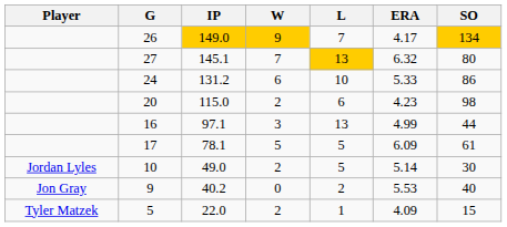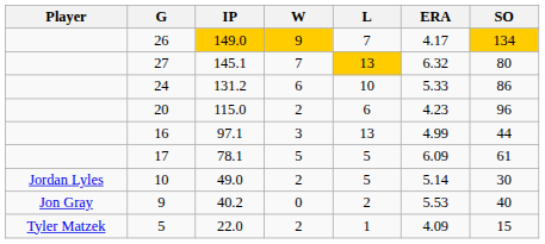 <table class="wikitable sortable">
 <tr>
 <th bgcolor="#DDDDFF" width="16%">Player</th>
 <th bgcolor="#DDDDFF" width="9%">G</th>
 <th bgcolor="#DDDDFF" width="9%">IP</th>
 <th bgcolor="#DDDDFF" width="9%">W</th>
 <th bgcolor="#DDDDFF" width="9%">L</th>
 <th bgcolor="#DDDDFF" width="9%">ERA</th>
 <th bgcolor="#DDDDFF" width="9%">SO</th>
 </tr>
 <tr align="center">
 <td></td>
 <td>26</td>
 <td bgcolor="#FFCC00">149.0</td>
 <td bgcolor="#FFCC00">9</td>
 <td>7</td>
 <td>4.17</td>
 <td bgcolor="#FFCC00">134</td>
 </tr>
 <tr align="center">
 <td></td>
 <td>27</td>
 <td>145.1</td>
 <td>7</td>
 <td bgcolor="#FFCC00">13</td>
 <td>6.32</td>
 <td>80</td>
 </tr>
 <tr align="center">
 <td></td>
 <td>24</td>
 <td>131.2</td>
 <td>6</td>
 <td>10</td>
 <td>5.33</td>
 <td>86</td>
 </tr>
 <tr align="center">
 <td></td>
 <td>20</td>
 <td>115.0</td>
 <td>2</td>
 <td>6</td>
 <td>4.23</td>
-<td>98</td>
+<td>96</td>
 </tr>
 <tr align="center">
 <td></td>
 <td>16</td>
 <td>97.1</td>
 <td>3</td>
 <td>13</td>
 <td>4.99</td>
 <td>44</td>
 </tr>
 <tr align="center">
 <td></td>
 <td>17</td>
 <td>78.1</td>
 <td>5</td>
 <td>5</td>
 <td>6.09</td>
 <td>61</td>
 </tr>
 <tr align="center">
 <td><a href='#'>Jordan Lyles</a></td>
 <td>10</td>
 <td>49.0</td>
 <td>2</td>
 <td>5</td>
 <td>5.14</td>
 <td>30</td>
 </tr>
 <tr align=center>
 <td><a href='#'>Jon Gray</a></td>
 <td>9</td>
 <td>40.2</td>
 <td>0</td>
 <td>2</td>
 <td>5.53</td>
 <td>40</td>
 </tr>
 <tr align=center>
 <td><a href='#'>Tyler Matzek</a></td>
 <td>5</td>
 <td>22.0</td>
 <td>2</td>
 <td>1</td>
 <td>4.09</td>
 <td>15</td>
 </tr>
 </table>
